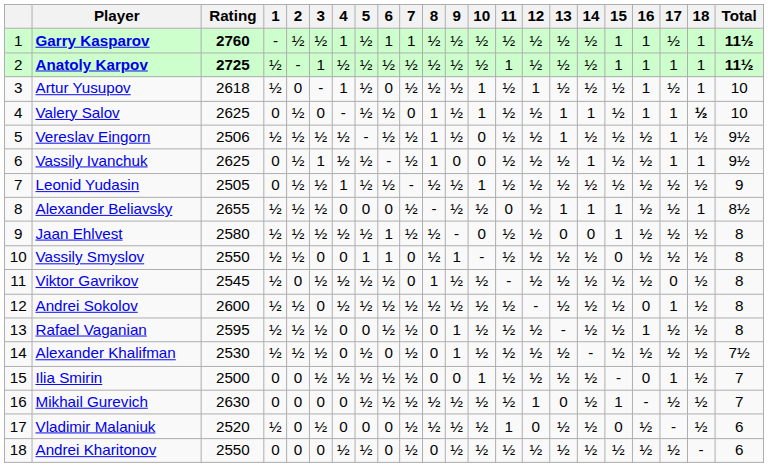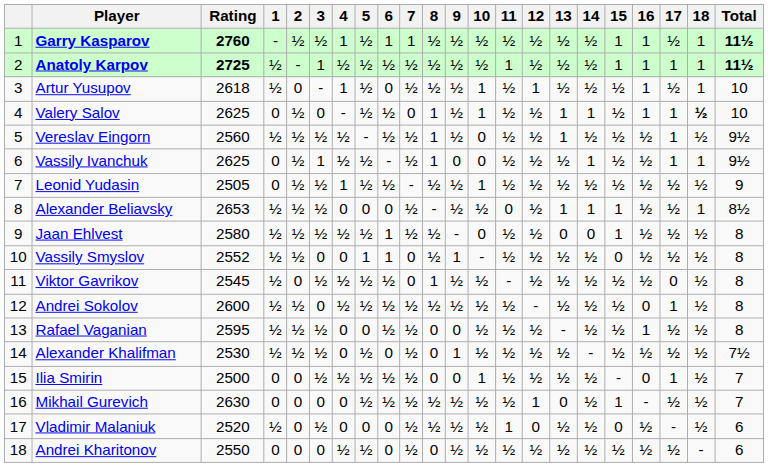 <table class="wikitable" border="1" width="800px">
 <tr>
 <th></th>
 <th>Player</th>
 <th>Rating</th>
 <th>1</th>
 <th>2</th>
 <th>3</th>
 <th>4</th>
 <th>5</th>
 <th>6</th>
 <th>7</th>
 <th>8</th>
 <th>9</th>
 <th>10</th>
 <th>11</th>
 <th>12</th>
 <th>13</th>
 <th>14</th>
 <th>15</th>
 <th>16</th>
 <th>17</th>
 <th>18</th>
 <th>Total</th>
 </tr>
 <tr align=center style="background:#ccffcc;">
 <td>1</td>
 <td align=left> <strong><a href='#'>Garry Kasparov</a></strong></td>
 <td><strong>2760</strong></td>
 <td>-</td>
 <td>½</td>
 <td>½</td>
 <td>1</td>
 <td>½</td>
 <td>1</td>
 <td>1</td>
 <td>½</td>
 <td>½</td>
 <td>½</td>
 <td>½</td>
 <td>½</td>
 <td>½</td>
 <td>½</td>
 <td>1</td>
 <td>1</td>
 <td>½</td>
 <td>1</td>
 <td align=center><strong>11½</strong></td>
 </tr>
 <tr align=center style="background:#ccffcc;">
 <td>2</td>
 <td align=left> <strong><a href='#'>Anatoly Karpov</a></strong></td>
 <td><strong>2725</strong></td>
 <td>½</td>
 <td>-</td>
 <td>1</td>
 <td>½</td>
 <td>½</td>
 <td>½</td>
 <td>½</td>
 <td>½</td>
 <td>½</td>
 <td>½</td>
 <td>1</td>
 <td>½</td>
 <td>½</td>
 <td>½</td>
 <td>1</td>
 <td>1</td>
 <td>1</td>
 <td>1</td>
 <td align=center><strong>11½</strong></td>
 </tr>
 <tr align=center>
 <td>3</td>
 <td align=left> <a href='#'>Artur Yusupov</a></td>
 <td>2618</td>
 <td>½</td>
 <td>0</td>
 <td>-</td>
 <td>1</td>
 <td>½</td>
 <td>0</td>
 <td>½</td>
 <td>½</td>
 <td>½</td>
 <td>1</td>
 <td>½</td>
 <td>1</td>
 <td>½</td>
 <td>½</td>
 <td>½</td>
 <td>1</td>
 <td>½</td>
 <td>1</td>
 <td align=center>10</td>
 </tr>
 <tr align=center>
 <td>4</td>
 <td align=left> <a href='#'>Valery Salov</a></td>
 <td>2625</td>
 <td>0</td>
 <td>½</td>
 <td>0</td>
 <td>-</td>
 <td>½</td>
 <td>½</td>
 <td>0</td>
 <td>1</td>
 <td>½</td>
 <td>1</td>
 <td>½</td>
 <td>½</td>
 <td>1</td>
 <td>1</td>
 <td>½</td>
 <td>1</td>
 <td>1</td>
 <td><strong>½</strong></td>
 <td align=center>10</td>
 </tr>
 <tr align=center>
 <td>5</td>
 <td align=left> <a href='#'>Vereslav Eingorn</a></td>
-<td>2506</td>
+<td>2560</td>
 <td>½</td>
 <td>½</td>
 <td>½</td>
 <td>½</td>
 <td>-</td>
 <td>½</td>
 <td>½</td>
 <td>1</td>
 <td>½</td>
 <td>0</td>
 <td>½</td>
 <td>½</td>
 <td>1</td>
 <td>½</td>
 <td>½</td>
 <td>½</td>
 <td>1</td>
 <td>½</td>
 <td align=center>9½</td>
 </tr>
 <tr align=center>
 <td>6</td>
 <td align=left> <a href='#'>Vassily Ivanchuk</a></td>
 <td>2625</td>
 <td>0</td>
 <td>½</td>
 <td>1</td>
 <td>½</td>
 <td>½</td>
 <td>-</td>
 <td>½</td>
 <td>1</td>
 <td>0</td>
 <td>0</td>
 <td>½</td>
 <td>½</td>
 <td>½</td>
 <td>1</td>
 <td>½</td>
 <td>½</td>
 <td>1</td>
 <td>1</td>
 <td align=center>9½</td>
 </tr>
 <tr align=center>
 <td>7</td>
 <td align=left> <a href='#'>Leonid Yudasin</a></td>
 <td>2505</td>
 <td>0</td>
 <td>½</td>
 <td>½</td>
 <td>1</td>
 <td>½</td>
 <td>½</td>
 <td>-</td>
 <td>½</td>
 <td>½</td>
 <td>1</td>
 <td>½</td>
 <td>½</td>
 <td>½</td>
 <td>½</td>
 <td>½</td>
 <td>½</td>
 <td>½</td>
 <td>½</td>
 <td align=center>9</td>
 </tr>
 <tr align=center>
 <td>8</td>
 <td align=left> <a href='#'>Alexander Beliavsky</a></td>
-<td>2655</td>
+<td>2653</td>
 <td>½</td>
 <td>½</td>
 <td>½</td>
 <td>0</td>
 <td>0</td>
 <td>0</td>
 <td>½</td>
 <td>-</td>
 <td>½</td>
 <td>½</td>
 <td>0</td>
 <td>½</td>
 <td>1</td>
 <td>1</td>
 <td>1</td>
 <td>½</td>
 <td>½</td>
 <td>1</td>
 <td align=center>8½</td>
 </tr>
 <tr align=center>
 <td>9</td>
 <td align=left> <a href='#'>Jaan Ehlvest</a></td>
 <td>2580</td>
 <td>½</td>
 <td>½</td>
 <td>½</td>
 <td>½</td>
 <td>½</td>
 <td>1</td>
 <td>½</td>
 <td>½</td>
 <td>-</td>
 <td>0</td>
 <td>½</td>
 <td>½</td>
 <td>0</td>
 <td>0</td>
 <td>1</td>
 <td>½</td>
 <td>½</td>
 <td>½</td>
 <td align=center>8</td>
 </tr>
 <tr align=center>
 <td>10</td>
 <td align=left> <a href='#'>Vassily Smyslov</a></td>
-<td>2550</td>
+<td>2552</td>
 <td>½</td>
 <td>½</td>
 <td>0</td>
 <td>0</td>
 <td>1</td>
 <td>1</td>
 <td>0</td>
 <td>½</td>
 <td>1</td>
 <td>-</td>
 <td>½</td>
 <td>½</td>
 <td>½</td>
 <td>½</td>
 <td>0</td>
 <td>½</td>
 <td>½</td>
 <td>½</td>
 <td align=center>8</td>
 </tr>
 <tr align=center>
 <td>11</td>
 <td align=left> <a href='#'>Viktor Gavrikov</a></td>
 <td>2545</td>
 <td>½</td>
 <td>0</td>
 <td>½</td>
 <td>½</td>
 <td>½</td>
 <td>½</td>
 <td>0</td>
 <td>1</td>
 <td>½</td>
 <td>½</td>
 <td>-</td>
 <td>½</td>
 <td>½</td>
 <td>½</td>
 <td>½</td>
 <td>½</td>
 <td>0</td>
 <td>½</td>
 <td align=center>8</td>
 </tr>
 <tr align=center>
 <td>12</td>
 <td align=left> <a href='#'>Andrei Sokolov</a></td>
 <td>2600</td>
 <td>½</td>
 <td>½</td>
 <td>0</td>
 <td>½</td>
 <td>½</td>
 <td>½</td>
 <td>½</td>
 <td>½</td>
 <td>½</td>
 <td>½</td>
 <td>½</td>
 <td>-</td>
 <td>½</td>
 <td>½</td>
 <td>½</td>
 <td>0</td>
 <td>1</td>
 <td>½</td>
 <td align=center>8</td>
 </tr>
 <tr align=center>
 <td>13</td>
 <td align=left> <a href='#'>Rafael Vaganian</a></td>
 <td>2595</td>
 <td>½</td>
 <td>½</td>
 <td>½</td>
 <td>0</td>
 <td>0</td>
 <td>½</td>
 <td>½</td>
 <td>0</td>
-<td>1</td>
+<td>0</td>
 <td>½</td>
 <td>½</td>
 <td>½</td>
 <td>-</td>
 <td>½</td>
 <td>½</td>
 <td>1</td>
 <td>½</td>
 <td>½</td>
 <td align=center>8</td>
 </tr>
 <tr align=center>
 <td>14</td>
 <td align=left> <a href='#'>Alexander Khalifman</a></td>
 <td>2530</td>
 <td>½</td>
 <td>½</td>
 <td>½</td>
 <td>0</td>
 <td>½</td>
 <td>0</td>
 <td>½</td>
 <td>0</td>
 <td>1</td>
 <td>½</td>
 <td>½</td>
 <td>½</td>
 <td>½</td>
 <td>-</td>
 <td>½</td>
 <td>½</td>
 <td>½</td>
 <td>½</td>
 <td align=center>7½</td>
 </tr>
 <tr align=center>
 <td>15</td>
 <td align=left> <a href='#'>Ilia Smirin</a></td>
 <td>2500</td>
 <td>0</td>
 <td>0</td>
 <td>½</td>
 <td>½</td>
 <td>½</td>
 <td>½</td>
 <td>½</td>
 <td>0</td>
 <td>0</td>
 <td>1</td>
 <td>½</td>
 <td>½</td>
 <td>½</td>
 <td>½</td>
 <td>-</td>
 <td>0</td>
 <td>1</td>
 <td>½</td>
 <td align=center>7</td>
 </tr>
 <tr align=center>
 <td>16</td>
 <td align=left> <a href='#'>Mikhail Gurevich</a></td>
 <td>2630</td>
 <td>0</td>
 <td>0</td>
 <td>0</td>
 <td>0</td>
 <td>½</td>
 <td>½</td>
 <td>½</td>
 <td>½</td>
 <td>½</td>
 <td>½</td>
 <td>½</td>
 <td>1</td>
 <td>0</td>
 <td>½</td>
 <td>1</td>
 <td>-</td>
 <td>½</td>
 <td>½</td>
 <td align=center>7</td>
 </tr>
 <tr align=center>
 <td>17</td>
 <td align=left> <a href='#'>Vladimir Malaniuk</a></td>
 <td>2520</td>
 <td>½</td>
 <td>0</td>
 <td>½</td>
 <td>0</td>
 <td>0</td>
 <td>0</td>
 <td>½</td>
 <td>½</td>
 <td>½</td>
 <td>½</td>
 <td>1</td>
 <td>0</td>
 <td>½</td>
 <td>½</td>
 <td>0</td>
 <td>½</td>
 <td>-</td>
 <td>½</td>
 <td align=center>6</td>
 </tr>
 <tr align=center>
 <td>18</td>
 <td align=left> <a href='#'>Andrei Kharitonov</a></td>
 <td>2550</td>
 <td>0</td>
 <td>0</td>
 <td>0</td>
 <td>½</td>
 <td>½</td>
 <td>0</td>
 <td>½</td>
 <td>0</td>
 <td>½</td>
 <td>½</td>
 <td>½</td>
 <td>½</td>
 <td>½</td>
 <td>½</td>
 <td>½</td>
 <td>½</td>
 <td>½</td>
 <td>-</td>
 <td align=center>6</td>
 </tr>
 </table>
